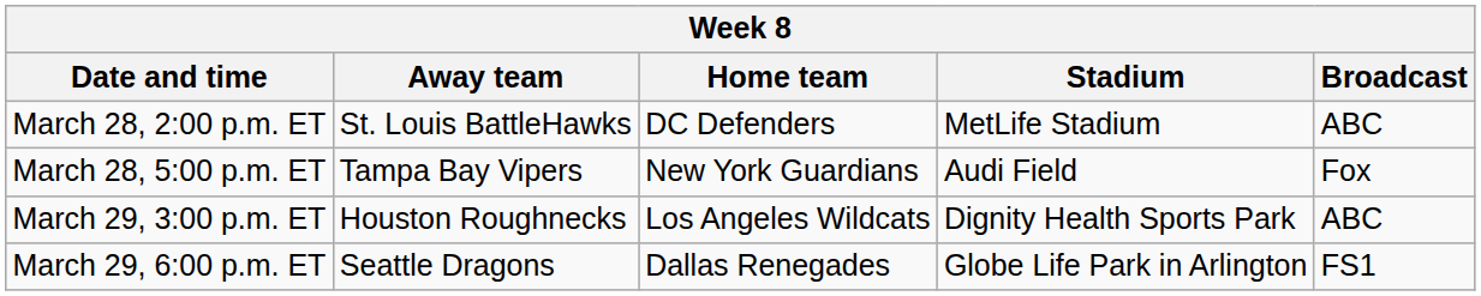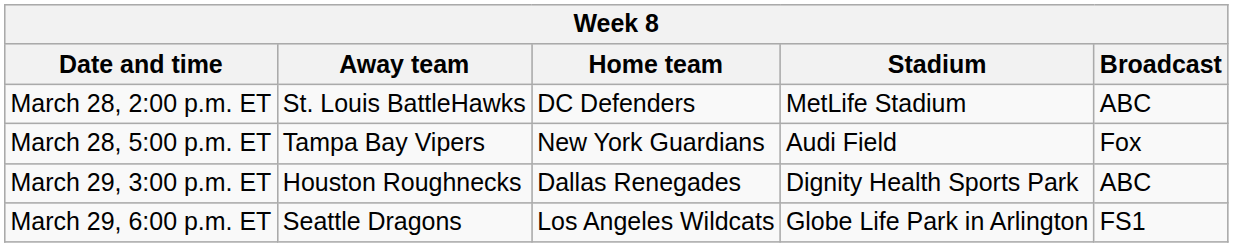 <table class="wikitable">
 <tr>
 <th colspan="10">Week 8</th>
 </tr>
 <tr>
 <th>Date and time</th>
 <th>Away team</th>
 <th>Home team</th>
 <th>Stadium</th>
 <th>Broadcast</th>
 </tr>
 <tr>
 <td>March 28, 2:00 p.m. ET</td>
 <td>St. Louis BattleHawks</td>
 <td>DC Defenders</td>
 <td>MetLife Stadium</td>
 <td>ABC</td>
 </tr>
 <tr>
 <td>March 28, 5:00 p.m. ET</td>
 <td>Tampa Bay Vipers</td>
 <td>New York Guardians</td>
 <td>Audi Field</td>
 <td>Fox</td>
 </tr>
 <tr>
 <td>March 29, 3:00 p.m. ET</td>
 <td>Houston Roughnecks</td>
-<td>Los Angeles Wildcats</td>
+<td>Dallas Renegades</td>
 <td>Dignity Health Sports Park</td>
 <td>ABC</td>
 </tr>
 <tr>
 <td>March 29, 6:00 p.m. ET</td>
 <td>Seattle Dragons</td>
-<td>Dallas Renegades</td>
+<td>Los Angeles Wildcats</td>
 <td>Globe Life Park in Arlington</td>
 <td>FS1</td>
 </tr>
 </table>
